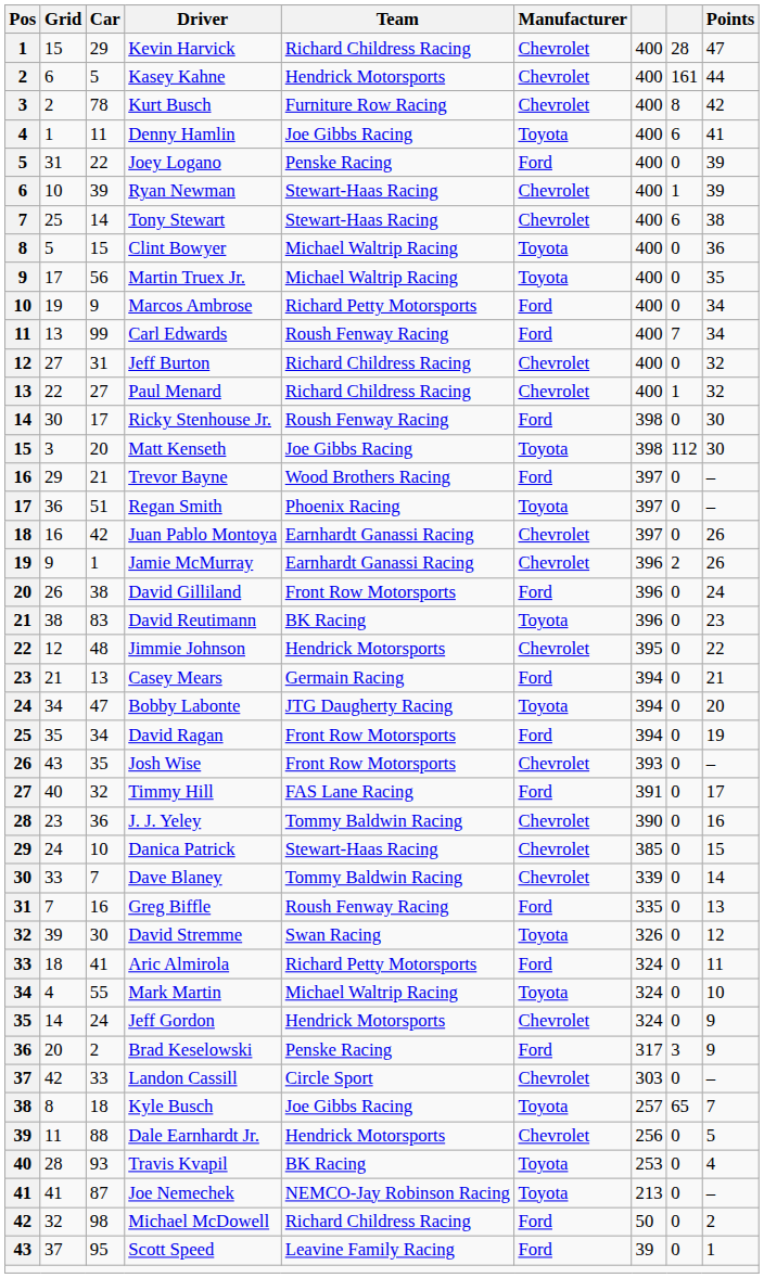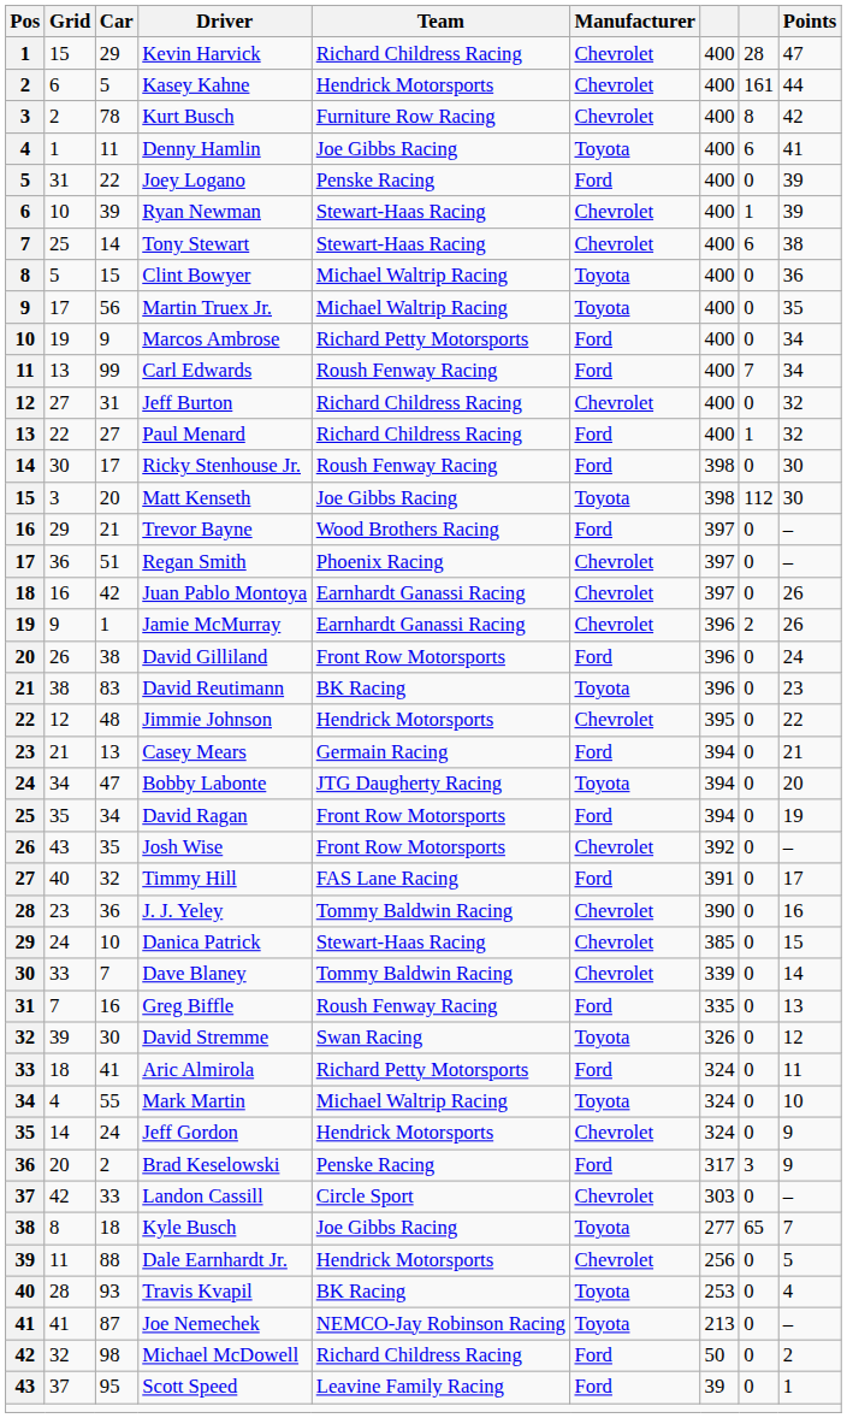 <table class="wikitable" border="1">
 <tr>
 <th>Pos</th>
 <th>Grid</th>
 <th>Car</th>
 <th>Driver</th>
 <th>Team</th>
 <th>Manufacturer</th>
 <th></th>
 <th></th>
 <th>Points</th>
 </tr>
 <tr>
 <th>1</th>
 <td>15</td>
 <td>29</td>
 <td><a href='#'>Kevin Harvick</a></td>
 <td><a href='#'>Richard Childress Racing</a></td>
 <td><a href='#'>Chevrolet</a></td>
 <td>400</td>
 <td>28</td>
 <td>47</td>
 </tr>
 <tr>
 <th>2</th>
 <td>6</td>
 <td>5</td>
 <td><a href='#'>Kasey Kahne</a></td>
 <td><a href='#'>Hendrick Motorsports</a></td>
 <td><a href='#'>Chevrolet</a></td>
 <td>400</td>
 <td>161</td>
 <td>44</td>
 </tr>
 <tr>
 <th>3</th>
 <td>2</td>
 <td>78</td>
 <td><a href='#'>Kurt Busch</a></td>
 <td><a href='#'>Furniture Row Racing</a></td>
 <td><a href='#'>Chevrolet</a></td>
 <td>400</td>
 <td>8</td>
 <td>42</td>
 </tr>
 <tr>
 <th>4</th>
 <td>1</td>
 <td>11</td>
 <td><a href='#'>Denny Hamlin</a></td>
 <td><a href='#'>Joe Gibbs Racing</a></td>
 <td><a href='#'>Toyota</a></td>
 <td>400</td>
 <td>6</td>
 <td>41</td>
 </tr>
 <tr>
 <th>5</th>
 <td>31</td>
 <td>22</td>
 <td><a href='#'>Joey Logano</a></td>
 <td><a href='#'>Penske Racing</a></td>
 <td><a href='#'>Ford</a></td>
 <td>400</td>
 <td>0</td>
 <td>39</td>
 </tr>
 <tr>
 <th>6</th>
 <td>10</td>
 <td>39</td>
 <td><a href='#'>Ryan Newman</a></td>
 <td><a href='#'>Stewart-Haas Racing</a></td>
 <td><a href='#'>Chevrolet</a></td>
 <td>400</td>
 <td>1</td>
 <td>39</td>
 </tr>
 <tr>
 <th>7</th>
 <td>25</td>
 <td>14</td>
 <td><a href='#'>Tony Stewart</a></td>
 <td><a href='#'>Stewart-Haas Racing</a></td>
 <td><a href='#'>Chevrolet</a></td>
 <td>400</td>
 <td>6</td>
 <td>38</td>
 </tr>
 <tr>
 <th>8</th>
 <td>5</td>
 <td>15</td>
 <td><a href='#'>Clint Bowyer</a></td>
 <td><a href='#'>Michael Waltrip Racing</a></td>
 <td><a href='#'>Toyota</a></td>
 <td>400</td>
 <td>0</td>
 <td>36</td>
 </tr>
 <tr>
 <th>9</th>
 <td>17</td>
 <td>56</td>
 <td><a href='#'>Martin Truex Jr.</a></td>
 <td><a href='#'>Michael Waltrip Racing</a></td>
 <td><a href='#'>Toyota</a></td>
 <td>400</td>
 <td>0</td>
 <td>35</td>
 </tr>
 <tr>
 <th>10</th>
 <td>19</td>
 <td>9</td>
 <td><a href='#'>Marcos Ambrose</a></td>
 <td><a href='#'>Richard Petty Motorsports</a></td>
 <td><a href='#'>Ford</a></td>
 <td>400</td>
 <td>0</td>
 <td>34</td>
 </tr>
 <tr>
 <th>11</th>
 <td>13</td>
 <td>99</td>
 <td><a href='#'>Carl Edwards</a></td>
 <td><a href='#'>Roush Fenway Racing</a></td>
 <td><a href='#'>Ford</a></td>
 <td>400</td>
 <td>7</td>
 <td>34</td>
 </tr>
 <tr>
 <th>12</th>
 <td>27</td>
 <td>31</td>
 <td><a href='#'>Jeff Burton</a></td>
 <td><a href='#'>Richard Childress Racing</a></td>
 <td><a href='#'>Chevrolet</a></td>
 <td>400</td>
 <td>0</td>
 <td>32</td>
 </tr>
 <tr>
 <th>13</th>
 <td>22</td>
 <td>27</td>
 <td><a href='#'>Paul Menard</a></td>
 <td><a href='#'>Richard Childress Racing</a></td>
-<td><a href='#'>Chevrolet</a></td>
+<td><a href='#'>Ford</a></td>
 <td>400</td>
 <td>1</td>
 <td>32</td>
 </tr>
 <tr>
 <th>14</th>
 <td>30</td>
 <td>17</td>
 <td><a href='#'>Ricky Stenhouse Jr.</a></td>
 <td><a href='#'>Roush Fenway Racing</a></td>
 <td><a href='#'>Ford</a></td>
 <td>398</td>
 <td>0</td>
 <td>30</td>
 </tr>
 <tr>
 <th>15</th>
 <td>3</td>
 <td>20</td>
 <td><a href='#'>Matt Kenseth</a></td>
 <td><a href='#'>Joe Gibbs Racing</a></td>
 <td><a href='#'>Toyota</a></td>
 <td>398</td>
 <td>112</td>
 <td>30</td>
 </tr>
 <tr>
 <th>16</th>
 <td>29</td>
 <td>21</td>
 <td><a href='#'>Trevor Bayne</a></td>
 <td><a href='#'>Wood Brothers Racing</a></td>
 <td><a href='#'>Ford</a></td>
 <td>397</td>
 <td>0</td>
 <td>–</td>
 </tr>
 <tr>
 <th>17</th>
 <td>36</td>
 <td>51</td>
 <td><a href='#'>Regan Smith</a></td>
 <td><a href='#'>Phoenix Racing</a></td>
-<td><a href='#'>Toyota</a></td>
+<td><a href='#'>Chevrolet</a></td>
 <td>397</td>
 <td>0</td>
 <td>–</td>
 </tr>
 <tr>
 <th>18</th>
 <td>16</td>
 <td>42</td>
 <td><a href='#'>Juan Pablo Montoya</a></td>
 <td><a href='#'>Earnhardt Ganassi Racing</a></td>
 <td><a href='#'>Chevrolet</a></td>
 <td>397</td>
 <td>0</td>
 <td>26</td>
 </tr>
 <tr>
 <th>19</th>
 <td>9</td>
 <td>1</td>
 <td><a href='#'>Jamie McMurray</a></td>
 <td><a href='#'>Earnhardt Ganassi Racing</a></td>
 <td><a href='#'>Chevrolet</a></td>
 <td>396</td>
 <td>2</td>
 <td>26</td>
 </tr>
 <tr>
 <th>20</th>
 <td>26</td>
 <td>38</td>
 <td><a href='#'>David Gilliland</a></td>
 <td><a href='#'>Front Row Motorsports</a></td>
 <td><a href='#'>Ford</a></td>
 <td>396</td>
 <td>0</td>
 <td>24</td>
 </tr>
 <tr>
 <th>21</th>
 <td>38</td>
 <td>83</td>
 <td><a href='#'>David Reutimann</a></td>
 <td><a href='#'>BK Racing</a></td>
 <td><a href='#'>Toyota</a></td>
 <td>396</td>
 <td>0</td>
 <td>23</td>
 </tr>
 <tr>
 <th>22</th>
 <td>12</td>
 <td>48</td>
 <td><a href='#'>Jimmie Johnson</a></td>
 <td><a href='#'>Hendrick Motorsports</a></td>
 <td><a href='#'>Chevrolet</a></td>
 <td>395</td>
 <td>0</td>
 <td>22</td>
 </tr>
 <tr>
 <th>23</th>
 <td>21</td>
 <td>13</td>
 <td><a href='#'>Casey Mears</a></td>
 <td><a href='#'>Germain Racing</a></td>
 <td><a href='#'>Ford</a></td>
 <td>394</td>
 <td>0</td>
 <td>21</td>
 </tr>
 <tr>
 <th>24</th>
 <td>34</td>
 <td>47</td>
 <td><a href='#'>Bobby Labonte</a></td>
 <td><a href='#'>JTG Daugherty Racing</a></td>
 <td><a href='#'>Toyota</a></td>
 <td>394</td>
 <td>0</td>
 <td>20</td>
 </tr>
 <tr>
 <th>25</th>
 <td>35</td>
 <td>34</td>
 <td><a href='#'>David Ragan</a></td>
 <td><a href='#'>Front Row Motorsports</a></td>
 <td><a href='#'>Ford</a></td>
 <td>394</td>
 <td>0</td>
 <td>19</td>
 </tr>
 <tr>
 <th>26</th>
 <td>43</td>
 <td>35</td>
 <td><a href='#'>Josh Wise</a></td>
 <td><a href='#'>Front Row Motorsports</a></td>
 <td><a href='#'>Chevrolet</a></td>
-<td>393</td>
+<td>392</td>
 <td>0</td>
 <td>–</td>
 </tr>
 <tr>
 <th>27</th>
 <td>40</td>
 <td>32</td>
 <td><a href='#'>Timmy Hill</a></td>
 <td><a href='#'>FAS Lane Racing</a></td>
 <td><a href='#'>Ford</a></td>
 <td>391</td>
 <td>0</td>
 <td>17</td>
 </tr>
 <tr>
 <th>28</th>
 <td>23</td>
 <td>36</td>
 <td><a href='#'>J. J. Yeley</a></td>
 <td><a href='#'>Tommy Baldwin Racing</a></td>
 <td><a href='#'>Chevrolet</a></td>
 <td>390</td>
 <td>0</td>
 <td>16</td>
 </tr>
 <tr>
 <th>29</th>
 <td>24</td>
 <td>10</td>
 <td><a href='#'>Danica Patrick</a></td>
 <td><a href='#'>Stewart-Haas Racing</a></td>
 <td><a href='#'>Chevrolet</a></td>
 <td>385</td>
 <td>0</td>
 <td>15</td>
 </tr>
 <tr>
 <th>30</th>
 <td>33</td>
 <td>7</td>
 <td><a href='#'>Dave Blaney</a></td>
 <td><a href='#'>Tommy Baldwin Racing</a></td>
 <td><a href='#'>Chevrolet</a></td>
 <td>339</td>
 <td>0</td>
 <td>14</td>
 </tr>
 <tr>
 <th>31</th>
 <td>7</td>
 <td>16</td>
 <td><a href='#'>Greg Biffle</a></td>
 <td><a href='#'>Roush Fenway Racing</a></td>
 <td><a href='#'>Ford</a></td>
 <td>335</td>
 <td>0</td>
 <td>13</td>
 </tr>
 <tr>
 <th>32</th>
 <td>39</td>
 <td>30</td>
 <td><a href='#'>David Stremme</a></td>
 <td><a href='#'>Swan Racing</a></td>
 <td><a href='#'>Toyota</a></td>
 <td>326</td>
 <td>0</td>
 <td>12</td>
 </tr>
 <tr>
 <th>33</th>
 <td>18</td>
 <td>41</td>
 <td><a href='#'>Aric Almirola</a></td>
 <td><a href='#'>Richard Petty Motorsports</a></td>
 <td><a href='#'>Ford</a></td>
 <td>324</td>
 <td>0</td>
 <td>11</td>
 </tr>
 <tr>
 <th>34</th>
 <td>4</td>
 <td>55</td>
 <td><a href='#'>Mark Martin</a></td>
 <td><a href='#'>Michael Waltrip Racing</a></td>
 <td><a href='#'>Toyota</a></td>
 <td>324</td>
 <td>0</td>
 <td>10</td>
 </tr>
 <tr>
 <th>35</th>
 <td>14</td>
 <td>24</td>
 <td><a href='#'>Jeff Gordon</a></td>
 <td><a href='#'>Hendrick Motorsports</a></td>
 <td><a href='#'>Chevrolet</a></td>
 <td>324</td>
 <td>0</td>
 <td>9</td>
 </tr>
 <tr>
 <th>36</th>
 <td>20</td>
 <td>2</td>
 <td><a href='#'>Brad Keselowski</a></td>
 <td><a href='#'>Penske Racing</a></td>
 <td><a href='#'>Ford</a></td>
 <td>317</td>
 <td>3</td>
 <td>9</td>
 </tr>
 <tr>
 <th>37</th>
 <td>42</td>
 <td>33</td>
 <td><a href='#'>Landon Cassill</a></td>
 <td><a href='#'>Circle Sport</a></td>
 <td><a href='#'>Chevrolet</a></td>
 <td>303</td>
 <td>0</td>
 <td>–</td>
 </tr>
 <tr>
 <th>38</th>
 <td>8</td>
 <td>18</td>
 <td><a href='#'>Kyle Busch</a></td>
 <td><a href='#'>Joe Gibbs Racing</a></td>
 <td><a href='#'>Toyota</a></td>
-<td>257</td>
+<td>277</td>
 <td>65</td>
 <td>7</td>
 </tr>
 <tr>
 <th>39</th>
 <td>11</td>
 <td>88</td>
 <td><a href='#'>Dale Earnhardt Jr.</a></td>
 <td><a href='#'>Hendrick Motorsports</a></td>
 <td><a href='#'>Chevrolet</a></td>
 <td>256</td>
 <td>0</td>
 <td>5</td>
 </tr>
 <tr>
 <th>40</th>
 <td>28</td>
 <td>93</td>
 <td><a href='#'>Travis Kvapil</a></td>
 <td><a href='#'>BK Racing</a></td>
 <td><a href='#'>Toyota</a></td>
 <td>253</td>
 <td>0</td>
 <td>4</td>
 </tr>
 <tr>
 <th>41</th>
 <td>41</td>
 <td>87</td>
 <td><a href='#'>Joe Nemechek</a></td>
 <td><a href='#'>NEMCO-Jay Robinson Racing</a></td>
 <td><a href='#'>Toyota</a></td>
 <td>213</td>
 <td>0</td>
 <td>–</td>
 </tr>
 <tr>
 <th>42</th>
 <td>32</td>
 <td>98</td>
 <td><a href='#'>Michael McDowell</a></td>
 <td><a href='#'>Richard Childress Racing</a></td>
 <td><a href='#'>Ford</a></td>
 <td>50</td>
 <td>0</td>
 <td>2</td>
 </tr>
 <tr>
 <th>43</th>
 <td>37</td>
 <td>95</td>
 <td><a href='#'>Scott Speed</a></td>
 <td><a href='#'>Leavine Family Racing</a></td>
 <td><a href='#'>Ford</a></td>
 <td>39</td>
 <td>0</td>
 <td>1</td>
 </tr>
 <tr class="sortbottom">
 <td colspan="9"></td>
 </tr>
 </table>
